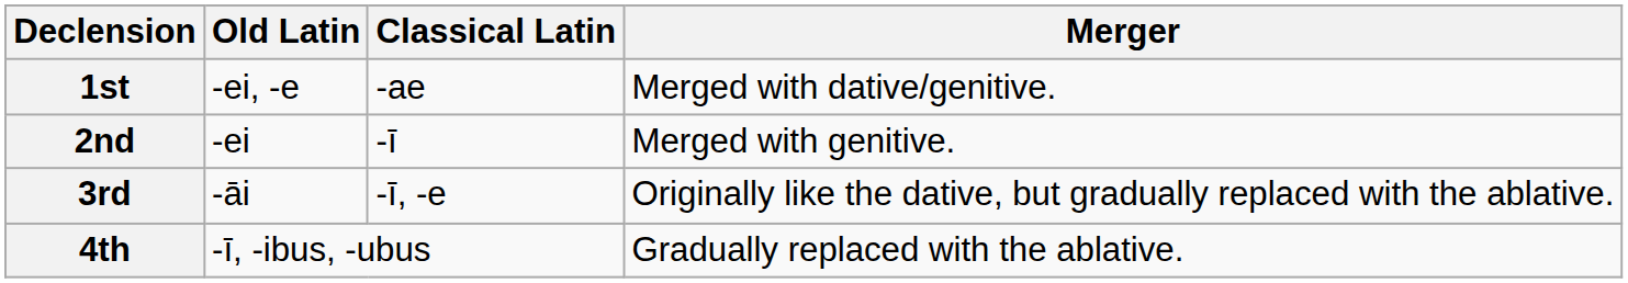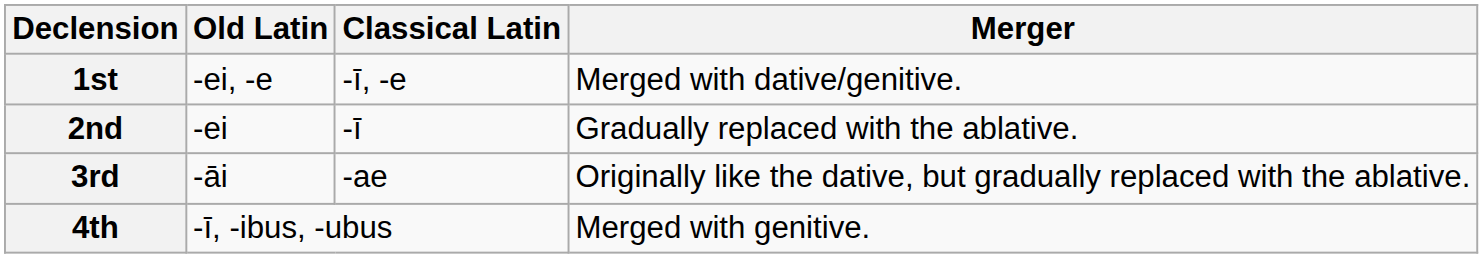 <table class="wikitable">
 <tr>
 <th>Declension</th>
 <th>Old Latin</th>
 <th>Classical Latin</th>
 <th>Merger</th>
 </tr>
 <tr>
 <th>1st</th>
 <td>-ei, -e</td>
-<td>-ae</td>
+<td>-ī, -e</td>
 <td>Merged with dative/genitive.</td>
 </tr>
 <tr>
 <th>2nd</th>
 <td>-ei</td>
 <td>-ī</td>
-<td>Merged with genitive.</td>
+<td>Gradually replaced with the ablative.</td>
 </tr>
 <tr>
 <th>3rd</th>
 <td>-āi</td>
-<td>-ī, -e</td>
+<td>-ae</td>
 <td>Originally like the dative, but gradually replaced with the ablative.</td>
 </tr>
 <tr>
 <th>4th</th>
 <td colspan=2>-ī, -ibus, -ubus</td>
-<td>Gradually replaced with the ablative.</td>
+<td>Merged with genitive.</td>
 </tr>
 </table>
